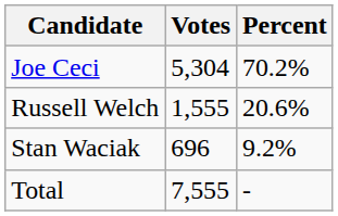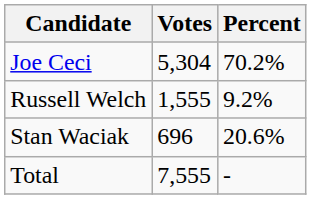 <table class="wikitable">
 <tr>
 <th>Candidate</th>
 <th>Votes</th>
 <th>Percent</th>
 </tr>
 <tr>
 <td><a href='#'>Joe Ceci</a></td>
 <td>5,304</td>
 <td>70.2%</td>
 </tr>
 <tr>
 <td>Russell Welch</td>
 <td>1,555</td>
-<td>20.6%</td>
+<td>9.2%</td>
 </tr>
 <tr>
 <td>Stan Waciak</td>
 <td>696</td>
-<td>9.2%</td>
+<td>20.6%</td>
 </tr>
 <tr>
 <td>Total</td>
 <td>7,555</td>
 <td>-</td>
 </tr>
 </table>
